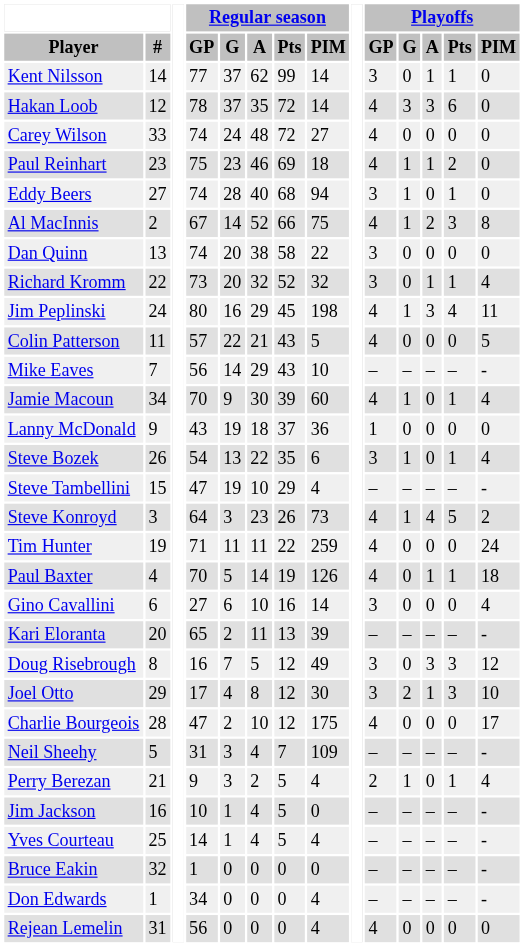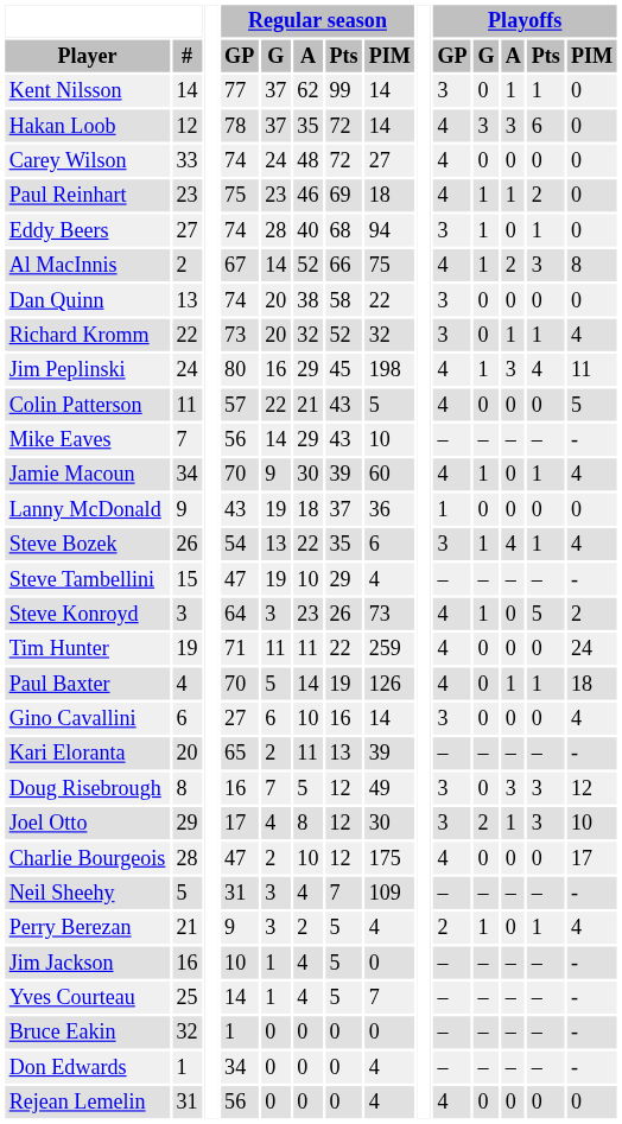 <table BORDER="0" CELLPADDING="3" CELLSPACING="2" ID="Table1">
 <tr ALIGN="center" bgcolor="#c0c0c0">
 <th ALIGN="center" colspan="2" bgcolor="#ffffff"> </th>
 <th ALIGN="center" rowspan="99" bgcolor="#ffffff"> </th>
 <th ALIGN="center" colspan="5"><a href='#'>Regular season</a></th>
 <th ALIGN="center" rowspan="99" bgcolor="#ffffff"> </th>
 <th ALIGN="center" colspan="5"><a href='#'>Playoffs</a></th>
 </tr>
 <tr ALIGN="center" bgcolor="#c0c0c0">
 <th ALIGN="center">Player</th>
 <th ALIGN="center">#</th>
 <th ALIGN="center">GP</th>
 <th ALIGN="center">G</th>
 <th ALIGN="center">A</th>
 <th ALIGN="center">Pts</th>
 <th ALIGN="center">PIM</th>
 <th ALIGN="center">GP</th>
 <th ALIGN="center">G</th>
 <th ALIGN="center">A</th>
 <th ALIGN="center">Pts</th>
 <th ALIGN="center">PIM</th>
 </tr>
 <tr bgcolor="#f0f0f0">
 <td><a href='#'>Kent Nilsson</a></td>
 <td>14</td>
 <td>77</td>
 <td>37</td>
 <td>62</td>
 <td>99</td>
 <td>14</td>
 <td>3</td>
 <td>0</td>
 <td>1</td>
 <td>1</td>
 <td>0</td>
 </tr>
 <tr bgcolor="#e0e0e0">
 <td><a href='#'>Hakan Loob</a></td>
 <td>12</td>
 <td>78</td>
 <td>37</td>
 <td>35</td>
 <td>72</td>
 <td>14</td>
 <td>4</td>
 <td>3</td>
 <td>3</td>
 <td>6</td>
 <td>0</td>
 </tr>
 <tr bgcolor="#f0f0f0">
 <td><a href='#'>Carey Wilson</a></td>
 <td>33</td>
 <td>74</td>
 <td>24</td>
 <td>48</td>
 <td>72</td>
 <td>27</td>
 <td>4</td>
 <td>0</td>
 <td>0</td>
 <td>0</td>
 <td>0</td>
 </tr>
 <tr bgcolor="#e0e0e0">
 <td><a href='#'>Paul Reinhart</a></td>
 <td>23</td>
 <td>75</td>
 <td>23</td>
 <td>46</td>
 <td>69</td>
 <td>18</td>
 <td>4</td>
 <td>1</td>
 <td>1</td>
 <td>2</td>
 <td>0</td>
 </tr>
 <tr bgcolor="#f0f0f0">
 <td><a href='#'>Eddy Beers</a></td>
 <td>27</td>
 <td>74</td>
 <td>28</td>
 <td>40</td>
 <td>68</td>
 <td>94</td>
 <td>3</td>
 <td>1</td>
 <td>0</td>
 <td>1</td>
 <td>0</td>
 </tr>
 <tr bgcolor="#e0e0e0">
 <td><a href='#'>Al MacInnis</a></td>
 <td>2</td>
 <td>67</td>
 <td>14</td>
 <td>52</td>
 <td>66</td>
 <td>75</td>
 <td>4</td>
 <td>1</td>
 <td>2</td>
 <td>3</td>
 <td>8</td>
 </tr>
 <tr bgcolor="#f0f0f0">
 <td><a href='#'>Dan Quinn</a></td>
 <td>13</td>
 <td>74</td>
 <td>20</td>
 <td>38</td>
 <td>58</td>
 <td>22</td>
 <td>3</td>
 <td>0</td>
 <td>0</td>
 <td>0</td>
 <td>0</td>
 </tr>
 <tr bgcolor="#e0e0e0">
 <td><a href='#'>Richard Kromm</a></td>
 <td>22</td>
 <td>73</td>
 <td>20</td>
 <td>32</td>
 <td>52</td>
 <td>32</td>
 <td>3</td>
 <td>0</td>
 <td>1</td>
 <td>1</td>
 <td>4</td>
 </tr>
 <tr bgcolor="#f0f0f0">
 <td><a href='#'>Jim Peplinski</a></td>
 <td>24</td>
 <td>80</td>
 <td>16</td>
 <td>29</td>
 <td>45</td>
 <td>198</td>
 <td>4</td>
 <td>1</td>
 <td>3</td>
 <td>4</td>
 <td>11</td>
 </tr>
 <tr bgcolor="#e0e0e0">
 <td><a href='#'>Colin Patterson</a></td>
 <td>11</td>
 <td>57</td>
 <td>22</td>
 <td>21</td>
 <td>43</td>
 <td>5</td>
 <td>4</td>
 <td>0</td>
 <td>0</td>
 <td>0</td>
 <td>5</td>
 </tr>
 <tr bgcolor="#f0f0f0">
 <td><a href='#'>Mike Eaves</a></td>
 <td>7</td>
 <td>56</td>
 <td>14</td>
 <td>29</td>
 <td>43</td>
 <td>10</td>
 <td>–</td>
 <td>–</td>
 <td>–</td>
 <td>–</td>
 <td>-</td>
 </tr>
 <tr bgcolor="#e0e0e0">
 <td><a href='#'>Jamie Macoun</a></td>
 <td>34</td>
 <td>70</td>
 <td>9</td>
 <td>30</td>
 <td>39</td>
 <td>60</td>
 <td>4</td>
 <td>1</td>
 <td>0</td>
 <td>1</td>
 <td>4</td>
 </tr>
 <tr bgcolor="#f0f0f0">
 <td><a href='#'>Lanny McDonald</a></td>
 <td>9</td>
 <td>43</td>
 <td>19</td>
 <td>18</td>
 <td>37</td>
 <td>36</td>
 <td>1</td>
 <td>0</td>
 <td>0</td>
 <td>0</td>
 <td>0</td>
 </tr>
 <tr bgcolor="#e0e0e0">
 <td><a href='#'>Steve Bozek</a></td>
 <td>26</td>
 <td>54</td>
 <td>13</td>
 <td>22</td>
 <td>35</td>
 <td>6</td>
 <td>3</td>
 <td>1</td>
-<td>0</td>
+<td>4</td>
 <td>1</td>
 <td>4</td>
 </tr>
 <tr bgcolor="#f0f0f0">
 <td><a href='#'>Steve Tambellini</a></td>
 <td>15</td>
 <td>47</td>
 <td>19</td>
 <td>10</td>
 <td>29</td>
 <td>4</td>
 <td>–</td>
 <td>–</td>
 <td>–</td>
 <td>–</td>
 <td>-</td>
 </tr>
 <tr bgcolor="#e0e0e0">
 <td><a href='#'>Steve Konroyd</a></td>
 <td>3</td>
 <td>64</td>
 <td>3</td>
 <td>23</td>
 <td>26</td>
 <td>73</td>
 <td>4</td>
 <td>1</td>
-<td>4</td>
+<td>0</td>
 <td>5</td>
 <td>2</td>
 </tr>
 <tr bgcolor="#f0f0f0">
 <td><a href='#'>Tim Hunter</a></td>
 <td>19</td>
 <td>71</td>
 <td>11</td>
 <td>11</td>
 <td>22</td>
 <td>259</td>
 <td>4</td>
 <td>0</td>
 <td>0</td>
 <td>0</td>
 <td>24</td>
 </tr>
 <tr bgcolor="#e0e0e0">
 <td><a href='#'>Paul Baxter</a></td>
 <td>4</td>
 <td>70</td>
 <td>5</td>
 <td>14</td>
 <td>19</td>
 <td>126</td>
 <td>4</td>
 <td>0</td>
 <td>1</td>
 <td>1</td>
 <td>18</td>
 </tr>
 <tr bgcolor="#f0f0f0">
 <td><a href='#'>Gino Cavallini</a></td>
 <td>6</td>
 <td>27</td>
 <td>6</td>
 <td>10</td>
 <td>16</td>
 <td>14</td>
 <td>3</td>
 <td>0</td>
 <td>0</td>
 <td>0</td>
 <td>4</td>
 </tr>
 <tr bgcolor="#e0e0e0">
 <td><a href='#'>Kari Eloranta</a></td>
 <td>20</td>
 <td>65</td>
 <td>2</td>
 <td>11</td>
 <td>13</td>
 <td>39</td>
 <td>–</td>
 <td>–</td>
 <td>–</td>
 <td>–</td>
 <td>-</td>
 </tr>
 <tr bgcolor="#f0f0f0">
 <td><a href='#'>Doug Risebrough</a></td>
 <td>8</td>
 <td>16</td>
 <td>7</td>
 <td>5</td>
 <td>12</td>
 <td>49</td>
 <td>3</td>
 <td>0</td>
 <td>3</td>
 <td>3</td>
 <td>12</td>
 </tr>
 <tr bgcolor="#e0e0e0">
 <td><a href='#'>Joel Otto</a></td>
 <td>29</td>
 <td>17</td>
 <td>4</td>
 <td>8</td>
 <td>12</td>
 <td>30</td>
 <td>3</td>
 <td>2</td>
 <td>1</td>
 <td>3</td>
 <td>10</td>
 </tr>
 <tr bgcolor="#f0f0f0">
 <td><a href='#'>Charlie Bourgeois</a></td>
 <td>28</td>
 <td>47</td>
 <td>2</td>
 <td>10</td>
 <td>12</td>
 <td>175</td>
 <td>4</td>
 <td>0</td>
 <td>0</td>
 <td>0</td>
 <td>17</td>
 </tr>
 <tr bgcolor="#e0e0e0">
 <td><a href='#'>Neil Sheehy</a></td>
 <td>5</td>
 <td>31</td>
 <td>3</td>
 <td>4</td>
 <td>7</td>
 <td>109</td>
 <td>–</td>
 <td>–</td>
 <td>–</td>
 <td>–</td>
 <td>-</td>
 </tr>
 <tr bgcolor="#f0f0f0">
 <td><a href='#'>Perry Berezan</a></td>
 <td>21</td>
 <td>9</td>
 <td>3</td>
 <td>2</td>
 <td>5</td>
 <td>4</td>
 <td>2</td>
 <td>1</td>
 <td>0</td>
 <td>1</td>
 <td>4</td>
 </tr>
 <tr bgcolor="#e0e0e0">
 <td><a href='#'>Jim Jackson</a></td>
 <td>16</td>
 <td>10</td>
 <td>1</td>
 <td>4</td>
 <td>5</td>
 <td>0</td>
 <td>–</td>
 <td>–</td>
 <td>–</td>
 <td>–</td>
 <td>-</td>
 </tr>
 <tr bgcolor="#f0f0f0">
 <td><a href='#'>Yves Courteau</a></td>
 <td>25</td>
 <td>14</td>
 <td>1</td>
 <td>4</td>
 <td>5</td>
-<td>4</td>
+<td>7</td>
 <td>–</td>
 <td>–</td>
 <td>–</td>
 <td>–</td>
 <td>-</td>
 </tr>
 <tr bgcolor="#e0e0e0">
 <td><a href='#'>Bruce Eakin</a></td>
 <td>32</td>
 <td>1</td>
 <td>0</td>
 <td>0</td>
 <td>0</td>
 <td>0</td>
 <td>–</td>
 <td>–</td>
 <td>–</td>
 <td>–</td>
 <td>-</td>
 </tr>
 <tr bgcolor="#f0f0f0">
 <td><a href='#'>Don Edwards</a></td>
 <td>1</td>
 <td>34</td>
 <td>0</td>
 <td>0</td>
 <td>0</td>
 <td>4</td>
 <td>–</td>
 <td>–</td>
 <td>–</td>
 <td>–</td>
 <td>-</td>
 </tr>
 <tr bgcolor="#e0e0e0">
 <td><a href='#'>Rejean Lemelin</a></td>
 <td>31</td>
 <td>56</td>
 <td>0</td>
 <td>0</td>
 <td>0</td>
 <td>4</td>
 <td>4</td>
 <td>0</td>
 <td>0</td>
 <td>0</td>
 <td>0</td>
 </tr>
 </table>
